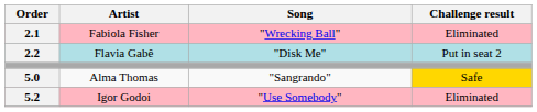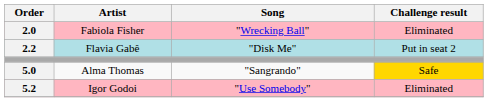 <table class="wikitable" style="text-align:center; width:55%;">
 <tr>
 <th scope="col" width="05%">Order</th>
 <th scope="col" width="15%">Artist</th>
 <th scope="col" width="26%">Song</th>
 <th scope="col" width="14%">Challenge result</th>
 </tr>
 <tr bgcolor=FFB6C1>
-<th>2.1</th>
+<th>2.0</th>
 <td>Fabiola Fisher</td>
 <td>"<a href='#'>Wrecking Ball</a>"</td>
 <td>Eliminated</td>
 </tr>
 <tr bgcolor=B0E0E6>
 <th>2.2</th>
 <td>Flavia Gabê</td>
 <td>"Disk Me"</td>
 <td>Put in seat 2</td>
 </tr>
 <tr>
 <td bgcolor=A9A9A9 colspan=4></td>
 </tr>
 <tr>
 <th>5.0</th>
 <td>Alma Thomas</td>
 <td>"Sangrando"</td>
 <td style="background: gold;">Safe</td>
 </tr>
 <tr bgcolor=FFB6C1>
 <th>5.2</th>
 <td>Igor Godoi</td>
 <td>"<a href='#'>Use Somebody</a>"</td>
 <td>Eliminated</td>
 </tr>
 <tr>
 </tr>
 </table>
